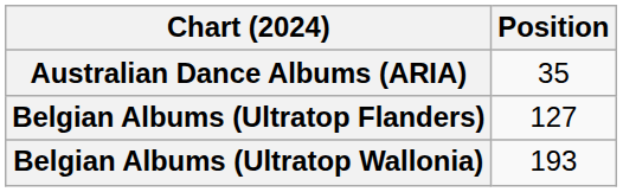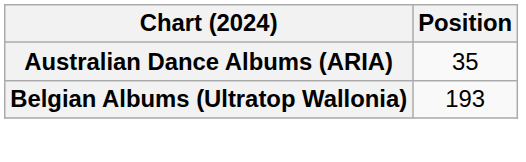 <table class="wikitable sortable plainrowheaders" style="text-align:center">
 <tr>
 <th scope="col">Chart (2024)</th>
 <th scope="col">Position</th>
 </tr>
 <tr>
 <th scope="row">Australian Dance Albums (ARIA)</th>
 <td>35</td>
 </tr>
 <tr>
-<th scope="row">Belgian Albums (Ultratop Flanders)</th>
-<td>127</td>
-</tr>
-<tr>
 <th scope="row">Belgian Albums (Ultratop Wallonia)</th>
 <td>193</td>
 </tr>
 </table>
